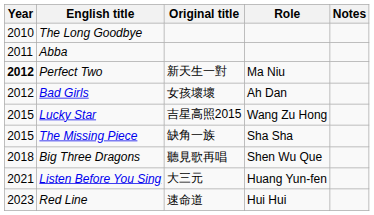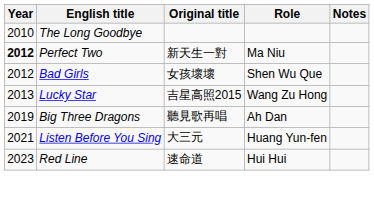 <table class="wikitable sortable">
 <tr>
 <th>Year</th>
 <th>English title</th>
 <th>Original title</th>
 <th>Role</th>
 <th class="unsortable">Notes</th>
 </tr>
 <tr>
 <td>2010</td>
 <td><em>The Long Goodbye</em></td>
 <td></td>
 <td></td>
 <td></td>
 </tr>
 <tr>
-<td>2011</td>
-<td><em>Abba</em></td>
-<td></td>
-<td></td>
-<td></td>
-</tr>
-<tr>
 <td><strong>2012</strong></td>
 <td><em>Perfect Two</em></td>
 <td>新天生一對</td>
 <td>Ma Niu</td>
 <td></td>
 </tr>
 <tr>
 <td>2012</td>
 <td><em><a href='#'>Bad Girls</a></em></td>
 <td>女孩壞壞</td>
-<td>Ah Dan</td>
+<td>Shen Wu Que</td>
 <td></td>
 </tr>
 <tr>
-<td>2015</td>
+<td>2013</td>
 <td><em><a href='#'>Lucky Star</a></em></td>
 <td>吉星高照2015</td>
 <td>Wang Zu Hong</td>
 <td></td>
 </tr>
 <tr>
-<td>2015</td>
-<td><em><a href='#'>The Missing Piece</a></em></td>
-<td>缺角一族</td>
-<td>Sha Sha</td>
-<td></td>
-</tr>
-<tr>
-<td>2018</td>
+<td>2019</td>
 <td><em>Big Three Dragons</em></td>
 <td>聽見歌再唱</td>
-<td>Shen Wu Que</td>
+<td>Ah Dan</td>
 <td></td>
 </tr>
 <tr>
 <td>2021</td>
 <td><em><a href='#'>Listen Before You Sing</a></em></td>
 <td>大三元</td>
 <td>Huang Yun-fen</td>
 <td></td>
 </tr>
 <tr>
 <td>2023</td>
 <td><em>Red Line</em></td>
 <td>速命道</td>
 <td>Hui Hui</td>
 <td></td>
 </tr>
 </table>
